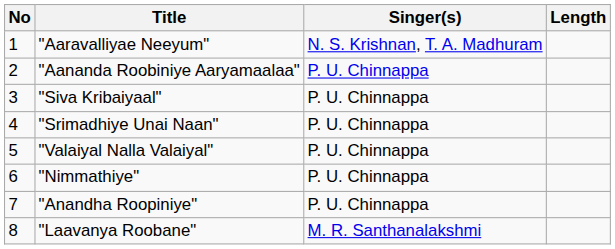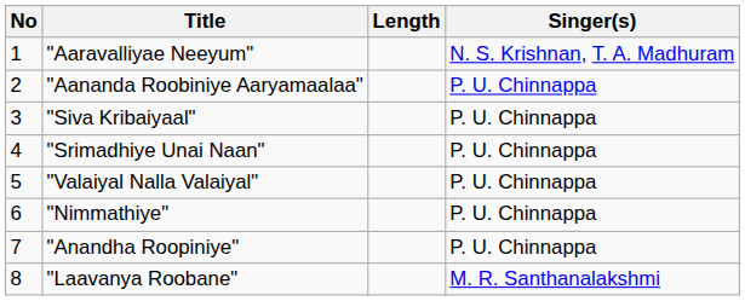 <table class="wikitable">
 <tr>
 <th>No</th>
 <th>Title</th>
+<th>Length</th>
 <th>Singer(s)</th>
-<th>Length</th>
 </tr>
 <tr>
 <td>1</td>
 <td>"Aaravalliyae Neeyum"</td>
+<td></td>
 <td><a href='#'>N. S. Krishnan</a>, <a href='#'>T. A. Madhuram</a></td>
-<td></td>
 </tr>
 <tr>
 <td>2</td>
 <td>"Aananda Roobiniye Aaryamaalaa"</td>
+<td></td>
 <td><a href='#'>P. U. Chinnappa</a></td>
-<td></td>
 </tr>
 <tr>
 <td>3</td>
 <td>"Siva Kribaiyaal"</td>
+<td></td>
 <td>P. U. Chinnappa</td>
-<td></td>
 </tr>
 <tr>
 <td>4</td>
 <td>"Srimadhiye Unai Naan"</td>
+<td></td>
 <td>P. U. Chinnappa</td>
-<td></td>
 </tr>
 <tr>
 <td>5</td>
 <td>"Valaiyal Nalla Valaiyal"</td>
+<td></td>
 <td>P. U. Chinnappa</td>
-<td></td>
 </tr>
 <tr>
 <td>6</td>
 <td>"Nimmathiye"</td>
+<td></td>
 <td>P. U. Chinnappa</td>
-<td></td>
 </tr>
 <tr>
 <td>7</td>
 <td>"Anandha Roopiniye"</td>
+<td></td>
 <td>P. U. Chinnappa</td>
-<td></td>
 </tr>
 <tr>
 <td>8</td>
 <td>"Laavanya Roobane"</td>
+<td></td>
 <td><a href='#'>M. R. Santhanalakshmi</a></td>
-<td></td>
 </tr>
 </table>
